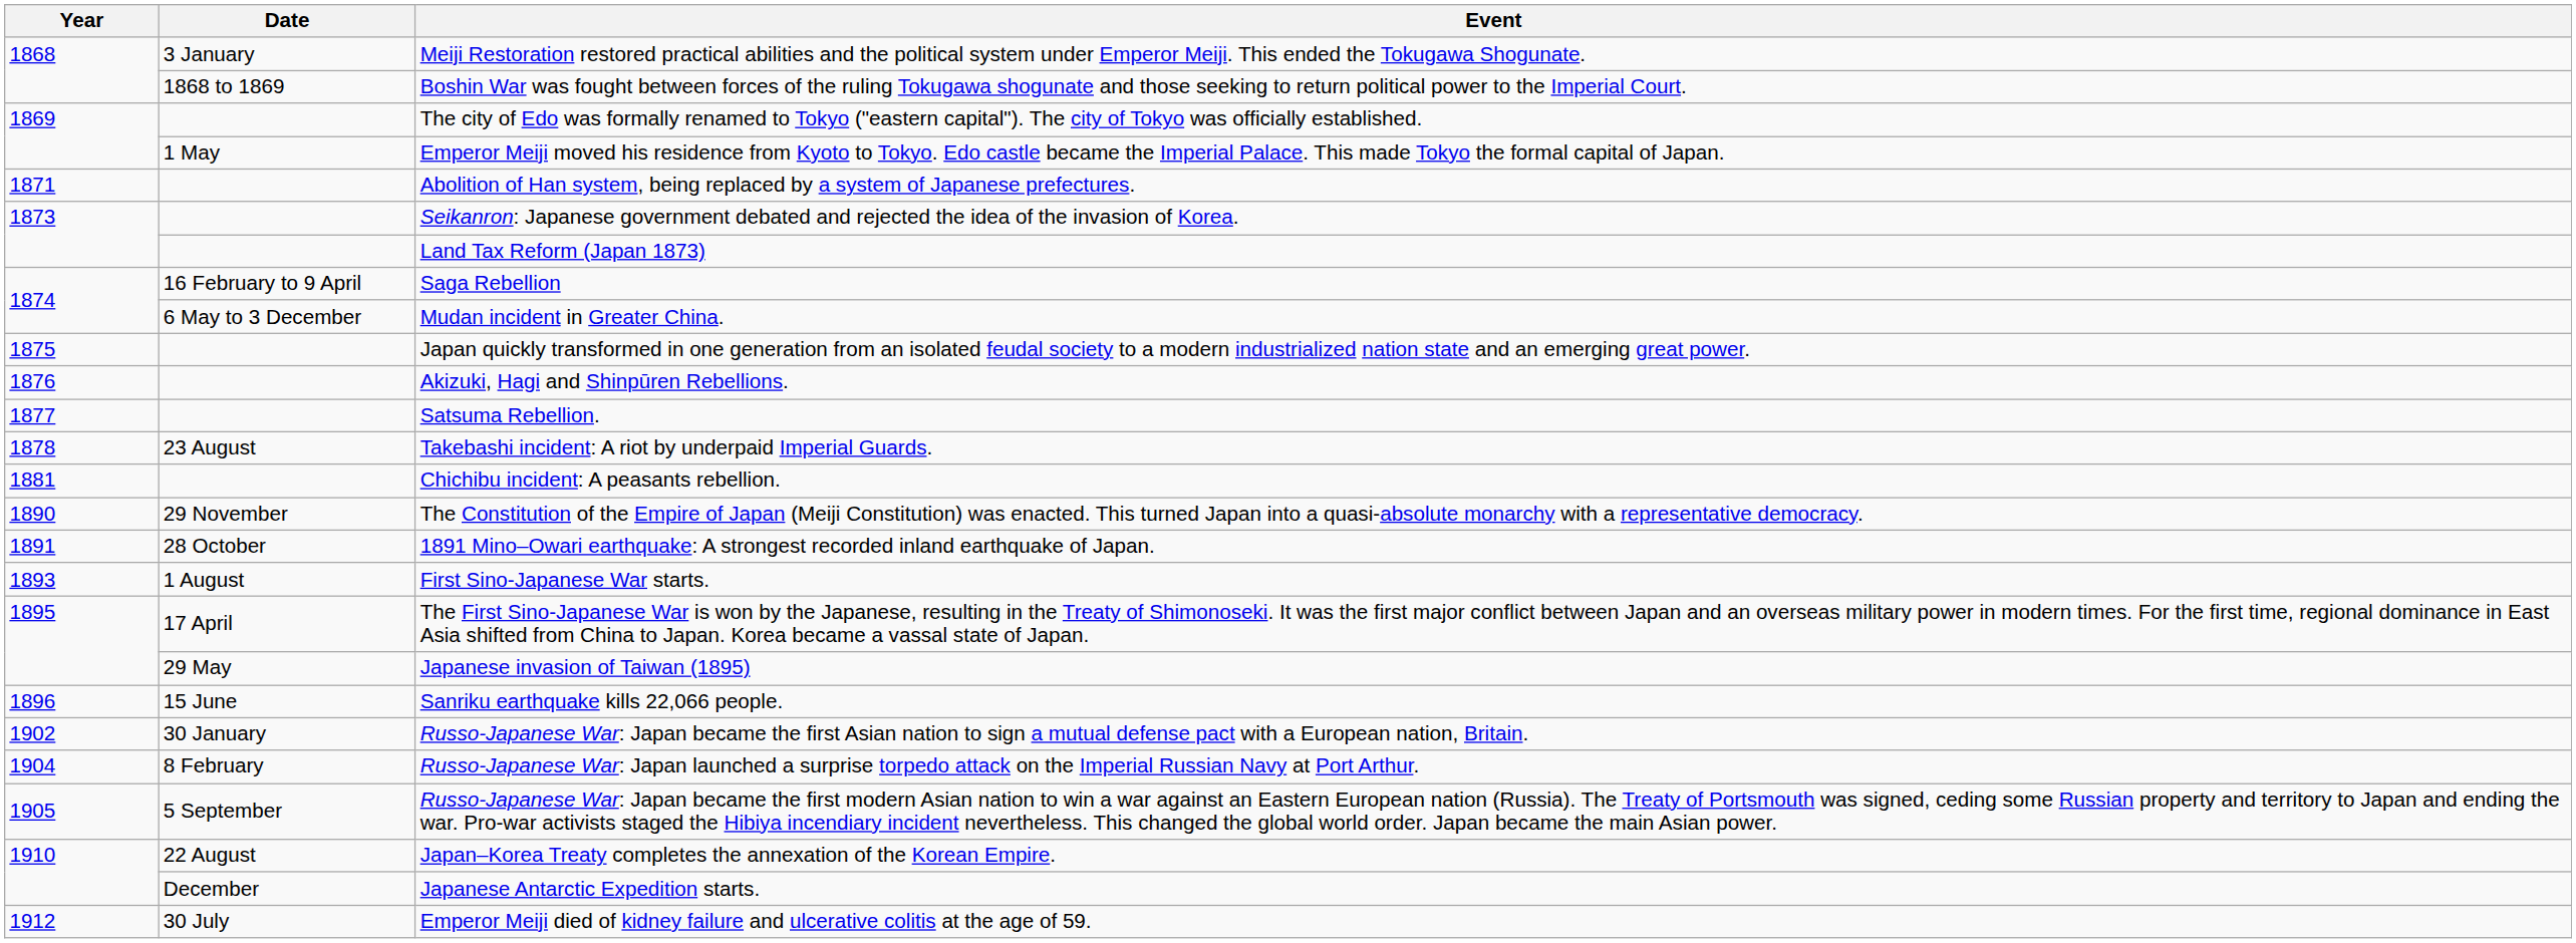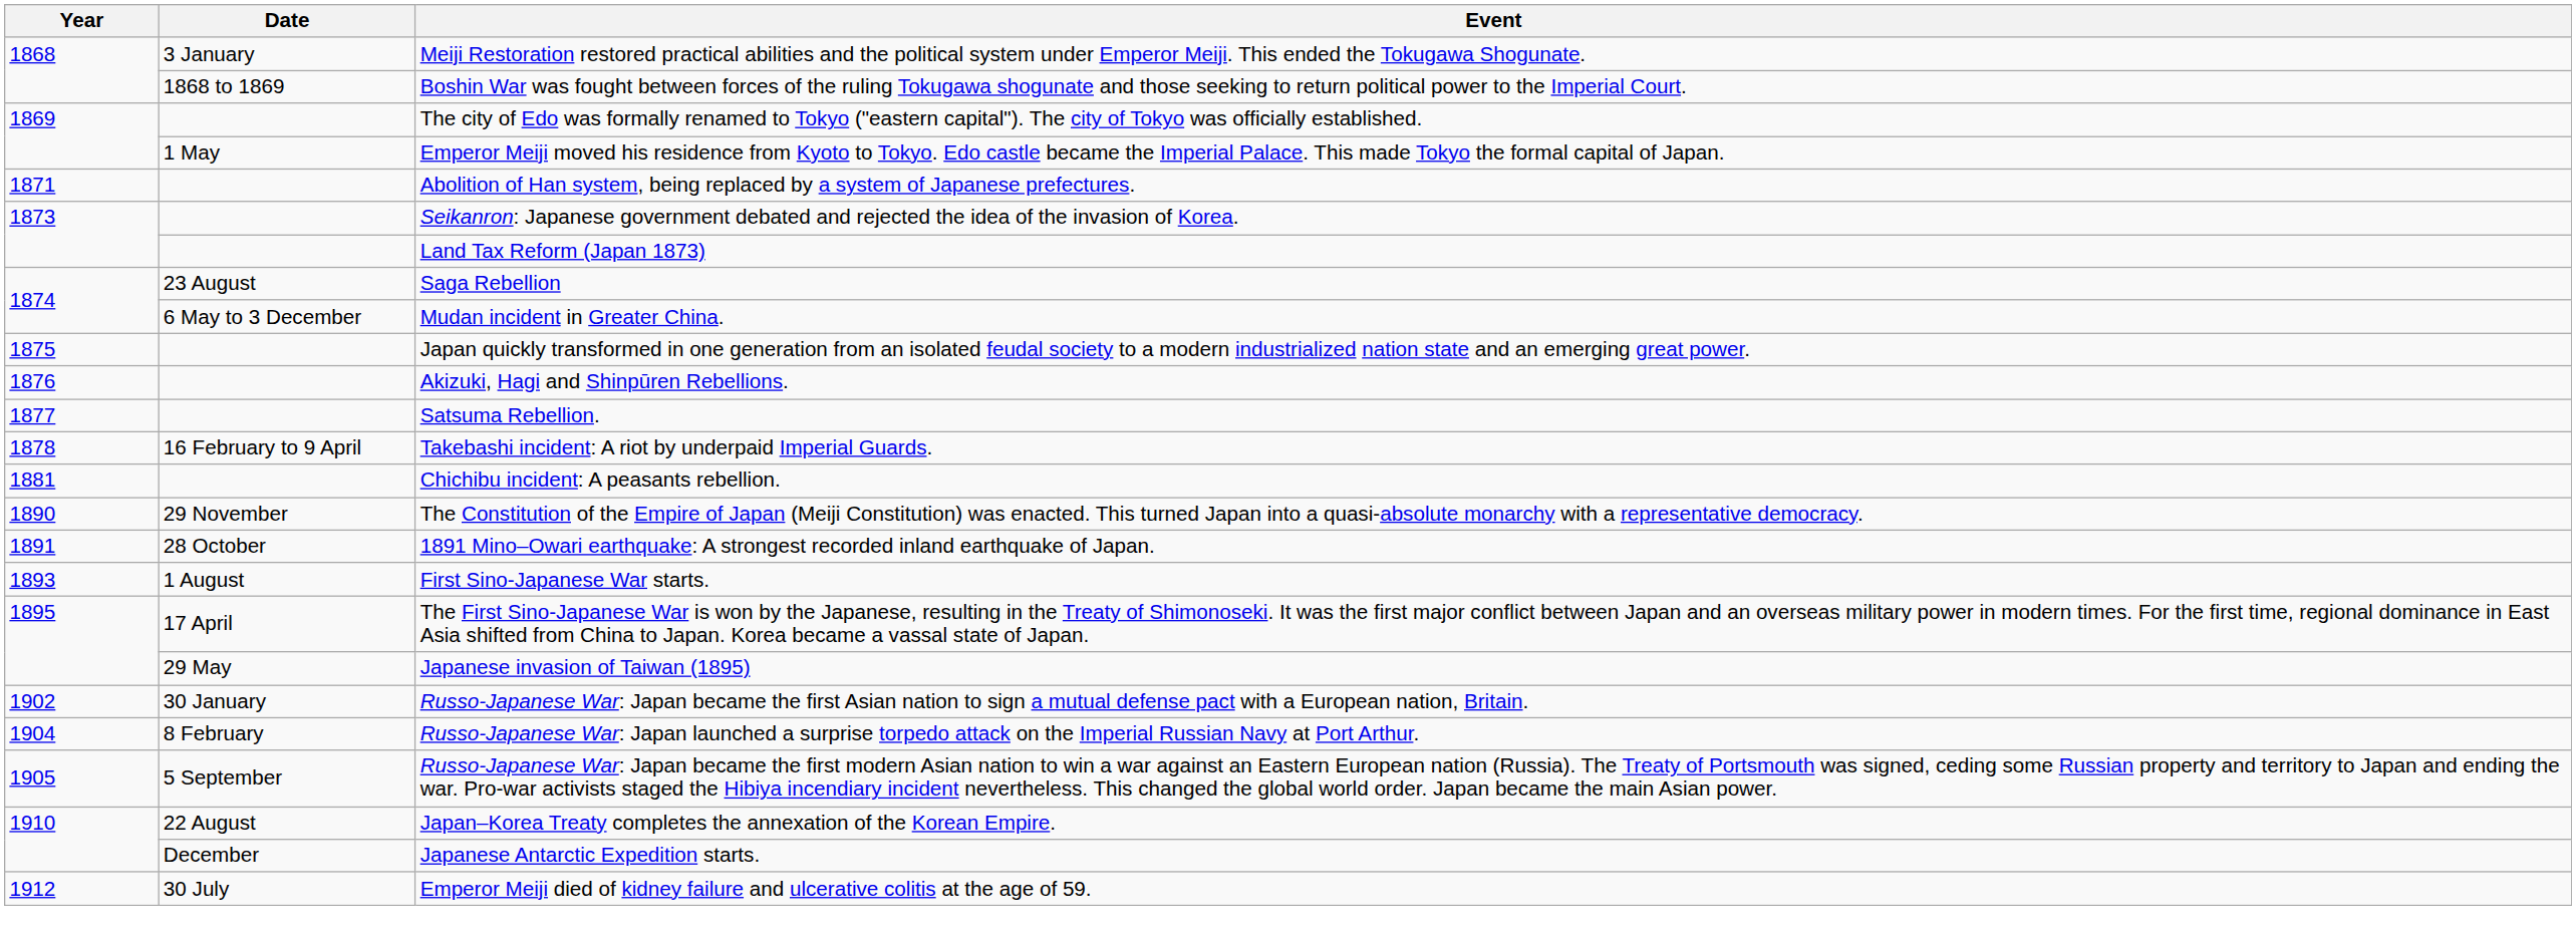 <table class="wikitable" width="100%">
 <tr>
 <th style="width:6%">Year</th>
 <th style="width:10%">Date</th>
 <th>Event</th>
 </tr>
 <tr>
 <td rowspan="2" valign="top"><a href='#'>1868</a></td>
 <td>3 January</td>
 <td><a href='#'>Meiji Restoration</a> restored practical abilities and the political system under <a href='#'>Emperor Meiji</a>. This ended the <a href='#'>Tokugawa Shogunate</a>.</td>
 </tr>
 <tr>
 <td>1868 to 1869</td>
 <td><a href='#'>Boshin War</a> was fought between forces of the ruling <a href='#'>Tokugawa shogunate</a> and those seeking to return political power to the <a href='#'>Imperial Court</a>.</td>
 </tr>
 <tr>
 <td rowspan="2" valign="top"><a href='#'>1869</a></td>
 <td></td>
 <td>The city of <a href='#'>Edo</a> was formally renamed to <a href='#'>Tokyo</a> ("eastern capital"). The <a href='#'>city of Tokyo</a> was officially established.</td>
 </tr>
 <tr>
 <td>1 May</td>
 <td><a href='#'>Emperor Meiji</a> moved his residence from <a href='#'>Kyoto</a> to <a href='#'>Tokyo</a>. <a href='#'>Edo castle</a> became the <a href='#'>Imperial Palace</a>. This made <a href='#'>Tokyo</a> the formal capital of Japan.</td>
 </tr>
 <tr>
 <td><a href='#'>1871</a></td>
 <td></td>
 <td><a href='#'>Abolition of Han system</a>, being replaced by <a href='#'>a system of Japanese prefectures</a>.</td>
 </tr>
 <tr>
 <td rowspan="2" valign="top"><a href='#'>1873</a></td>
 <td></td>
 <td><em><a href='#'>Seikanron</a></em>: Japanese government debated and rejected the idea of the invasion of <a href='#'>Korea</a>.</td>
 </tr>
 <tr>
 <td></td>
 <td><a href='#'>Land Tax Reform (Japan 1873)</a></td>
 </tr>
 <tr>
 <td rowspan="2"><a href='#'>1874</a></td>
-<td>16 February to 9 April</td>
+<td>23 August</td>
 <td><a href='#'>Saga Rebellion</a></td>
 </tr>
 <tr>
 <td>6 May to 3 December</td>
 <td><a href='#'>Mudan incident</a> in <a href='#'>Greater China</a>.</td>
 </tr>
 <tr>
 <td><a href='#'>1875</a></td>
 <td></td>
 <td>Japan quickly transformed in one generation from an isolated <a href='#'>feudal society</a> to a modern <a href='#'>industrialized</a> <a href='#'>nation state</a> and an emerging <a href='#'>great power</a>.</td>
 </tr>
 <tr>
 <td><a href='#'>1876</a></td>
 <td></td>
 <td><a href='#'>Akizuki</a>, <a href='#'>Hagi</a> and <a href='#'>Shinpūren Rebellions</a>.</td>
 </tr>
 <tr>
 <td><a href='#'>1877</a></td>
 <td></td>
 <td><a href='#'>Satsuma Rebellion</a>.</td>
 </tr>
 <tr>
 <td><a href='#'>1878</a></td>
-<td>23 August</td>
+<td>16 February to 9 April</td>
 <td><a href='#'>Takebashi incident</a>: A riot by underpaid <a href='#'>Imperial Guards</a>.</td>
 </tr>
 <tr>
 <td><a href='#'>1881</a></td>
 <td></td>
 <td><a href='#'>Chichibu incident</a>: A peasants rebellion.</td>
 </tr>
 <tr>
 <td><a href='#'>1890</a></td>
 <td>29 November</td>
 <td>The <a href='#'>Constitution</a> of the <a href='#'>Empire of Japan</a> (Meiji Constitution) was enacted. This turned Japan into a quasi-<a href='#'>absolute monarchy</a> with a <a href='#'>representative democracy</a>.</td>
 </tr>
 <tr>
 <td><a href='#'>1891</a></td>
 <td>28 October</td>
 <td><a href='#'>1891 Mino–Owari earthquake</a>: A strongest recorded inland earthquake of Japan.</td>
 </tr>
 <tr>
 <td><a href='#'>1893</a></td>
 <td>1 August</td>
 <td><a href='#'>First Sino-Japanese War</a> starts.</td>
 </tr>
 <tr>
 <td rowspan="2" valign="top"><a href='#'>1895</a></td>
 <td>17 April</td>
 <td>The <a href='#'>First Sino-Japanese War</a> is won by the Japanese, resulting in the <a href='#'>Treaty of Shimonoseki</a>. It was the first major conflict between Japan and an overseas military power in modern times. For the first time, regional dominance in East Asia shifted from China to Japan. Korea became a vassal state of Japan.</td>
 </tr>
 <tr>
 <td>29 May</td>
 <td><a href='#'>Japanese invasion of Taiwan (1895)</a></td>
 </tr>
 <tr>
-<td><a href='#'>1896</a></td>
-<td>15 June</td>
-<td><a href='#'>Sanriku earthquake</a> kills 22,066 people.</td>
-</tr>
-<tr>
 <td><a href='#'>1902</a></td>
 <td>30 January</td>
 <td><em><a href='#'>Russo-Japanese War</a></em>: Japan became the first Asian nation to sign <a href='#'>a mutual defense pact</a> with a European nation, <a href='#'>Britain</a>.</td>
 </tr>
 <tr>
 <td><a href='#'>1904</a></td>
 <td>8 February</td>
 <td><em><a href='#'>Russo-Japanese War</a></em>: Japan launched a surprise <a href='#'>torpedo attack</a> on the <a href='#'>Imperial Russian Navy</a> at <a href='#'>Port Arthur</a>.</td>
 </tr>
 <tr>
 <td><a href='#'>1905</a></td>
 <td>5 September</td>
 <td><em><a href='#'>Russo-Japanese War</a></em>: Japan became the first modern Asian nation to win a war against an Eastern European nation (Russia). The <a href='#'>Treaty of Portsmouth</a> was signed, ceding some <a href='#'>Russian</a> property and territory to Japan and ending the war. Pro-war activists staged the <a href='#'>Hibiya incendiary incident</a> nevertheless. This changed the global world order. Japan became the main Asian power.</td>
 </tr>
 <tr>
 <td rowspan="2" valign="top"><a href='#'>1910</a></td>
 <td>22 August</td>
 <td><a href='#'>Japan–Korea Treaty</a> completes the annexation of the <a href='#'>Korean Empire</a>.</td>
 </tr>
 <tr>
 <td>December</td>
 <td><a href='#'>Japanese Antarctic Expedition</a> starts.</td>
 </tr>
 <tr>
 <td><a href='#'>1912</a></td>
 <td>30 July</td>
 <td><a href='#'>Emperor Meiji</a> died of <a href='#'>kidney failure</a> and <a href='#'>ulcerative colitis</a> at the age of 59.</td>
 </tr>
 </table>
